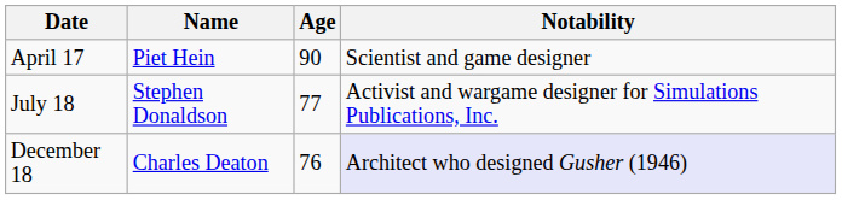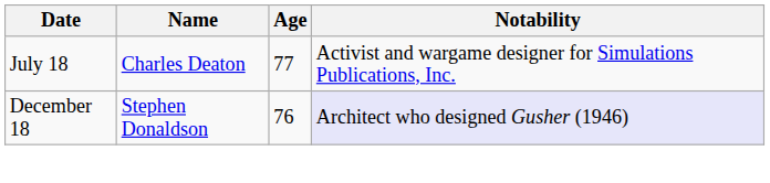 <table class="wikitable">
 <tr>
 <th>Date</th>
 <th>Name</th>
 <th>Age</th>
 <th>Notability</th>
 </tr>
 <tr>
-<td>April 17</td>
-<td><a href='#'>Piet Hein</a></td>
-<td>90</td>
-<td>Scientist and game designer</td>
-</tr>
-<tr>
 <td>July 18</td>
-<td><a href='#'>Stephen Donaldson</a></td>
+<td><a href='#'>Charles Deaton</a></td>
 <td>77</td>
 <td>Activist and wargame designer for <a href='#'>Simulations Publications, Inc.</a></td>
 </tr>
 <tr>
 <td>December 18</td>
-<td><a href='#'>Charles Deaton</a></td>
+<td><a href='#'>Stephen Donaldson</a></td>
 <td>76</td>
 <td style="background: lavender;">Architect who designed <em>Gusher</em> (1946)</td>
 </tr>
 </table>
